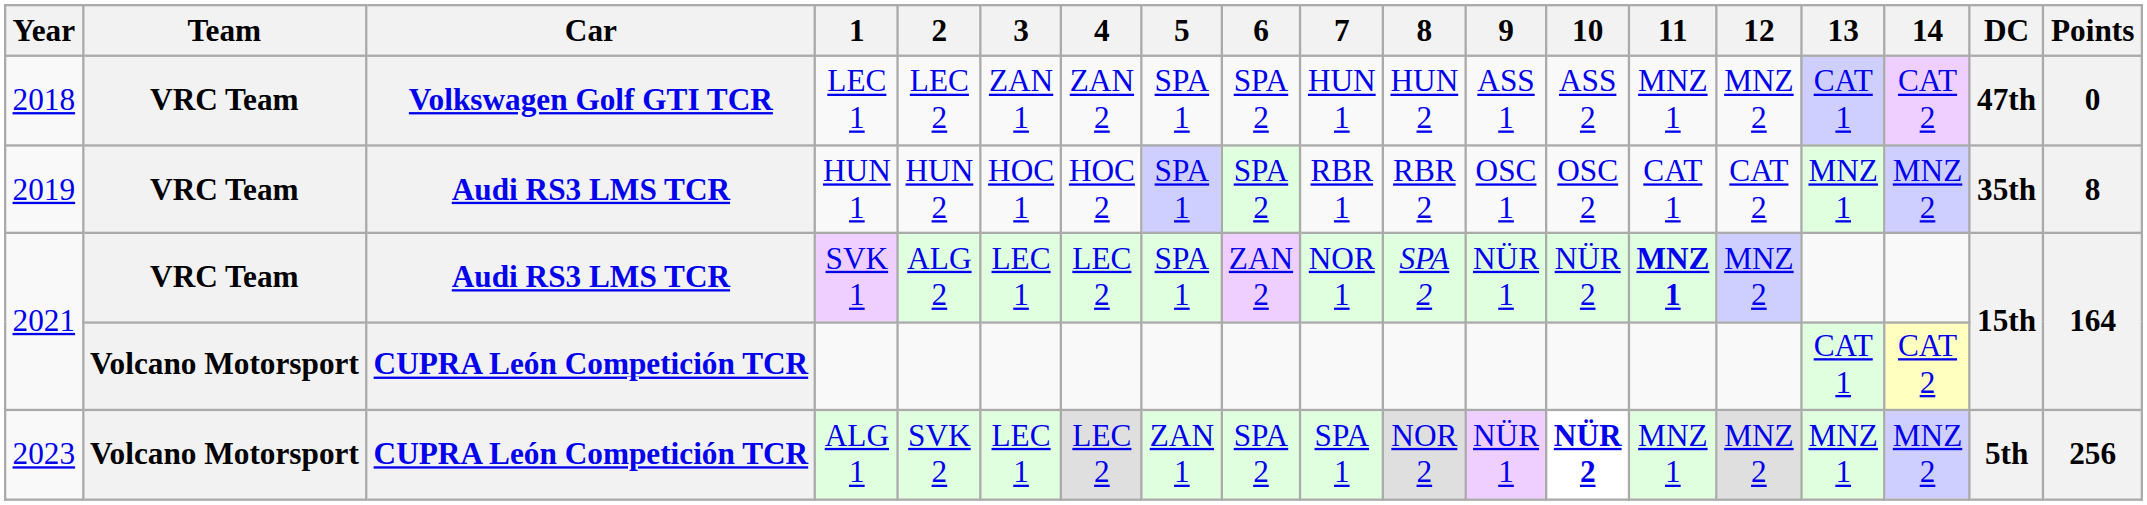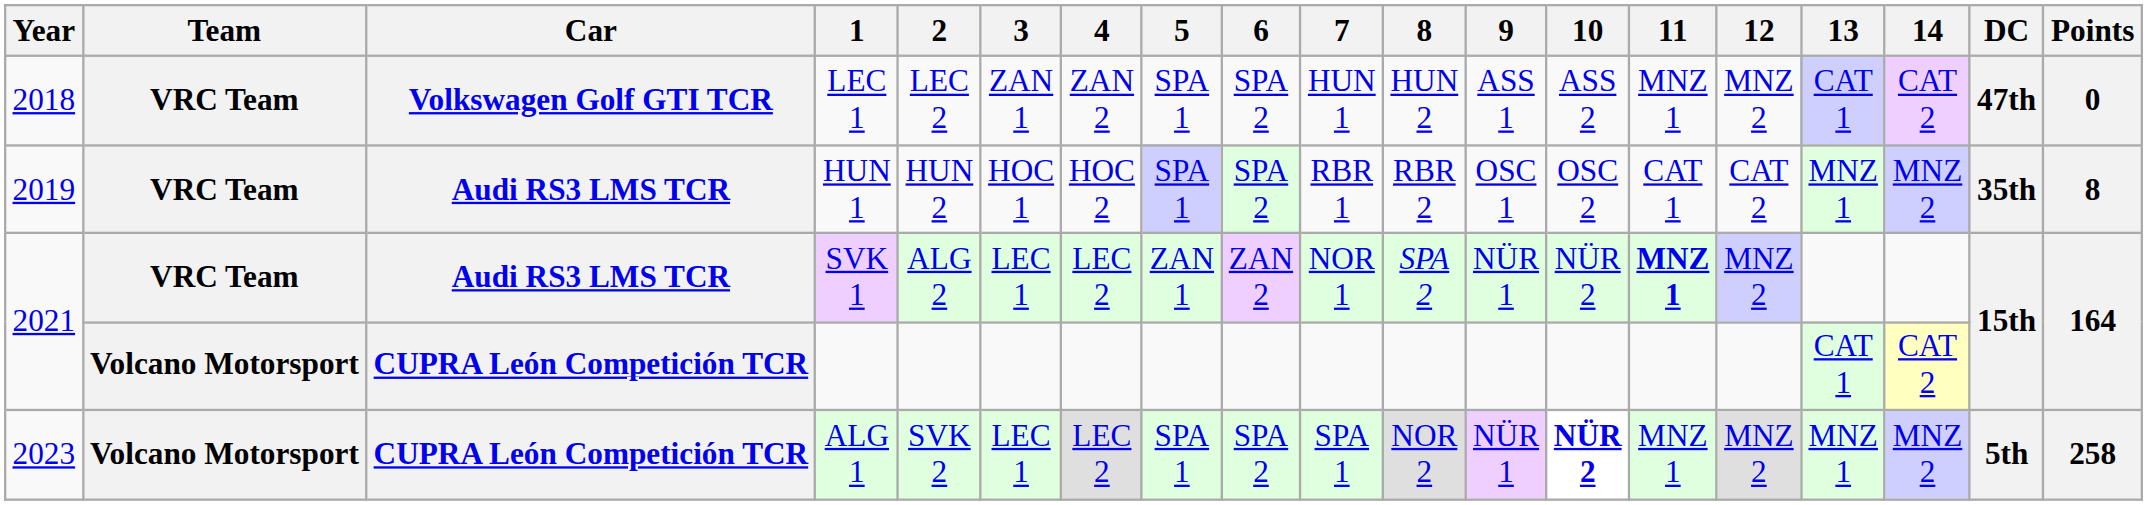 <table class="wikitable" style="text-align:center; font-size:85%">
 <tr>
 <th>Year</th>
 <th>Team</th>
 <th>Car</th>
 <th>1</th>
 <th>2</th>
 <th>3</th>
 <th>4</th>
 <th>5</th>
 <th>6</th>
 <th>7</th>
 <th>8</th>
 <th>9</th>
 <th>10</th>
 <th>11</th>
 <th>12</th>
 <th>13</th>
 <th>14</th>
 <th>DC</th>
 <th>Points</th>
 </tr>
 <tr>
 <td><a href='#'>2018</a></td>
 <th>VRC Team</th>
 <th><a href='#'>Volkswagen Golf GTI TCR</a></th>
 <td><a href='#'>LEC<br>1</a></td>
 <td><a href='#'>LEC<br>2</a></td>
 <td><a href='#'>ZAN<br>1</a></td>
 <td><a href='#'>ZAN<br>2</a></td>
 <td><a href='#'>SPA<br>1</a></td>
 <td><a href='#'>SPA<br>2</a></td>
 <td><a href='#'>HUN<br>1</a></td>
 <td><a href='#'>HUN<br>2</a></td>
 <td><a href='#'>ASS<br>1</a></td>
 <td><a href='#'>ASS<br>2</a></td>
 <td><a href='#'>MNZ<br>1</a></td>
 <td><a href='#'>MNZ<br>2</a></td>
 <td style="background:#cfcfff;"><a href='#'>CAT<br>1</a><br></td>
 <td style="background:#efcfff;"><a href='#'>CAT<br>2</a><br></td>
 <th>47th</th>
 <th>0</th>
 </tr>
 <tr>
 <td><a href='#'>2019</a></td>
 <th>VRC Team</th>
 <th><a href='#'>Audi RS3 LMS TCR</a></th>
 <td><a href='#'>HUN<br>1</a></td>
 <td><a href='#'>HUN<br>2</a></td>
 <td><a href='#'>HOC<br>1</a></td>
 <td><a href='#'>HOC<br>2</a></td>
 <td style="background:#cfcfff;"><a href='#'>SPA<br>1</a><br></td>
 <td style="background:#dfffdf;"><a href='#'>SPA<br>2</a><br></td>
 <td><a href='#'>RBR<br>1</a></td>
 <td><a href='#'>RBR<br>2</a></td>
 <td><a href='#'>OSC<br>1</a></td>
 <td><a href='#'>OSC<br>2</a></td>
 <td><a href='#'>CAT<br>1</a></td>
 <td><a href='#'>CAT<br>2</a></td>
 <td style="background:#dfffdf;"><a href='#'>MNZ<br>1</a><br></td>
 <td style="background:#cfcfff;"><a href='#'>MNZ<br>2</a><br></td>
 <th>35th</th>
 <th>8</th>
 </tr>
 <tr>
 <td rowspan=2><a href='#'>2021</a></td>
 <th>VRC Team</th>
 <th><a href='#'>Audi RS3 LMS TCR</a></th>
 <td style="background:#EFCFFF;"><a href='#'>SVK<br>1</a><br></td>
 <td style="background:#DFFFDF;"><a href='#'>ALG<br>2</a><br></td>
 <td style="background:#DFFFDF;"><a href='#'>LEC<br>1</a><br></td>
 <td style="background:#DFFFDF;"><a href='#'>LEC<br>2</a><br></td>
-<td style="background:#DFFFDF;"><a href='#'>SPA<br>1</a><br></td>
+<td style="background:#DFFFDF;"><a href='#'>ZAN<br>1</a><br></td>
 <td style="background:#EFCFFF;"><a href='#'>ZAN<br>2</a><br></td>
 <td style="background:#DFFFDF;"><a href='#'>NOR<br>1</a><br></td>
 <td style="background:#DFFFDF;"><em><a href='#'>SPA<br>2</a></em><br></td>
 <td style="background:#DFFFDF;"><a href='#'>NÜR<br>1</a><br></td>
 <td style="background:#DFFFDF;"><a href='#'>NÜR<br>2</a><br></td>
 <td style="background:#DFFFDF;"><strong><a href='#'>MNZ<br>1</a><br></strong></td>
 <td style="background:#CFCFFF;"><a href='#'>MNZ<br>2</a><br></td>
 <td></td>
 <td></td>
 <th rowspan=2>15th</th>
 <th rowspan=2>164</th>
 </tr>
 <tr>
 <th>Volcano Motorsport</th>
 <th><a href='#'>CUPRA León Competición TCR</a></th>
 <td></td>
 <td></td>
 <td></td>
 <td></td>
 <td></td>
 <td></td>
 <td></td>
 <td></td>
 <td></td>
 <td></td>
 <td></td>
 <td></td>
 <td style="background:#DFFFDF;"><a href='#'>CAT<br>1</a><br></td>
 <td style="background:#FFFFBF;"><a href='#'>CAT<br>2</a><br></td>
 </tr>
 <tr>
 <td><a href='#'>2023</a></td>
 <th>Volcano Motorsport</th>
 <th><a href='#'>CUPRA León Competición TCR</a></th>
 <td style="background:#DFFFDF;"><a href='#'>ALG<br>1</a><br></td>
 <td style="background:#DFFFDF;"><a href='#'>SVK<br>2</a><br></td>
 <td style="background:#DFFFDF;"><a href='#'>LEC<br>1</a><br></td>
 <td style="background:#DFDFDF;"><a href='#'>LEC<br>2</a><br></td>
-<td style="background:#DFFFDF;"><a href='#'>ZAN<br>1</a><br></td>
+<td style="background:#DFFFDF;"><a href='#'>SPA<br>1</a><br></td>
 <td style="background:#DFFFDF;"><a href='#'>SPA<br>2</a><br></td>
 <td style="background:#DFFFDF;"><a href='#'>SPA<br>1</a><br></td>
 <td style="background:#DFDFDF;"><a href='#'>NOR<br>2</a><br></td>
 <td style="background:#EFCFFF;"><a href='#'>NÜR<br>1</a><br></td>
 <td style="background:#FFFFFF;"><strong><a href='#'>NÜR<br>2</a><br></strong></td>
 <td style="background:#DFFFDF;"><a href='#'>MNZ<br>1</a><br></td>
 <td style="background:#DFDFDF;"><a href='#'>MNZ<br>2</a><br></td>
 <td style="background:#dfffdf;"><a href='#'>MNZ<br>1</a><br></td>
 <td style="background:#cfcfff;"><a href='#'>MNZ<br>2</a><br></td>
 <th>5th</th>
-<th>256</th>
+<th>258</th>
 </tr>
 </table>
